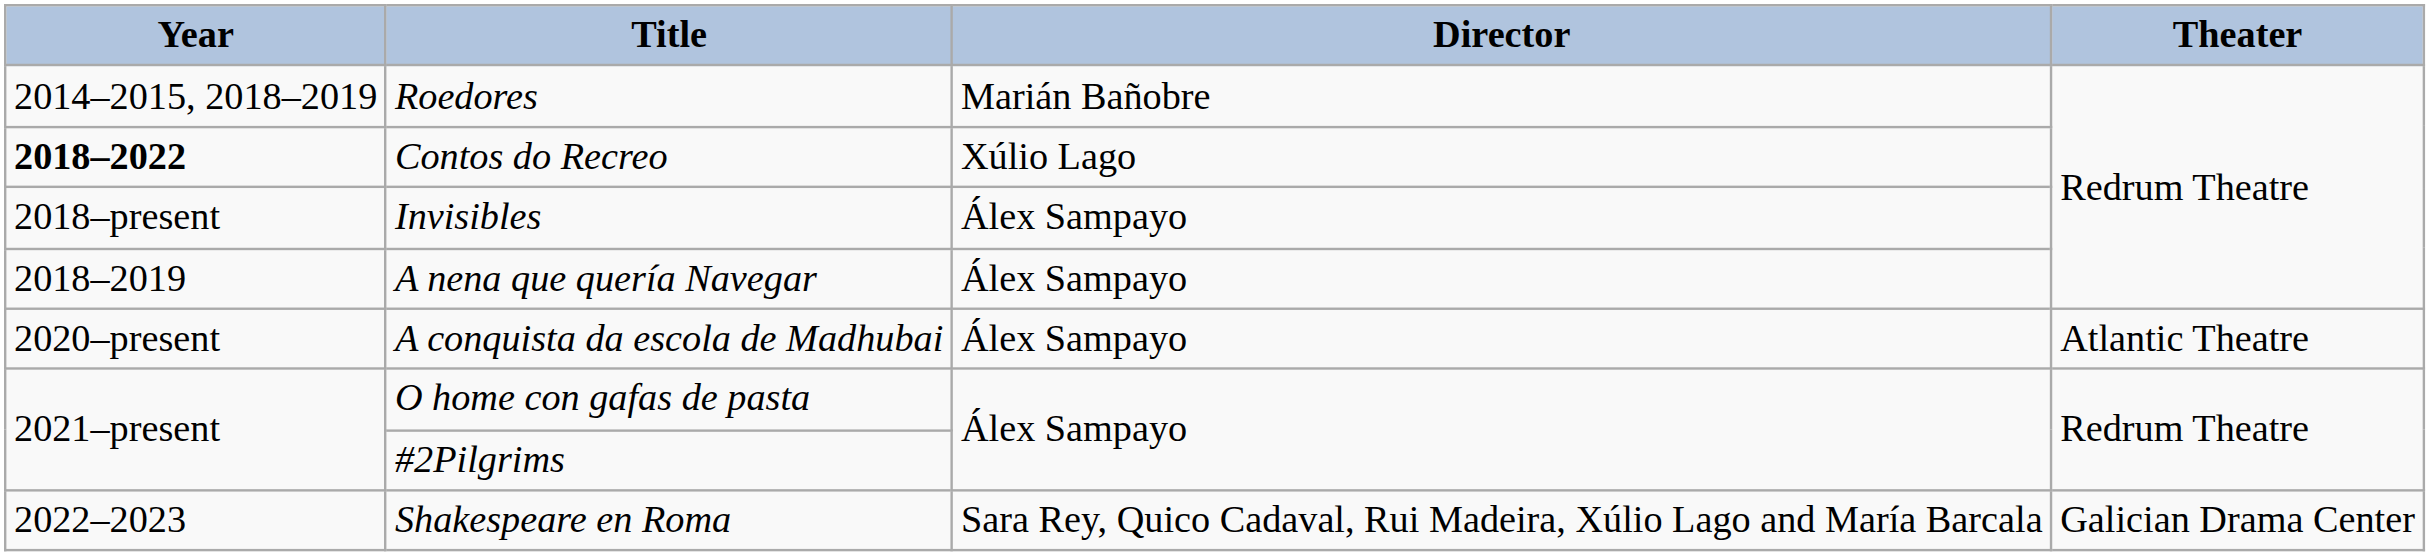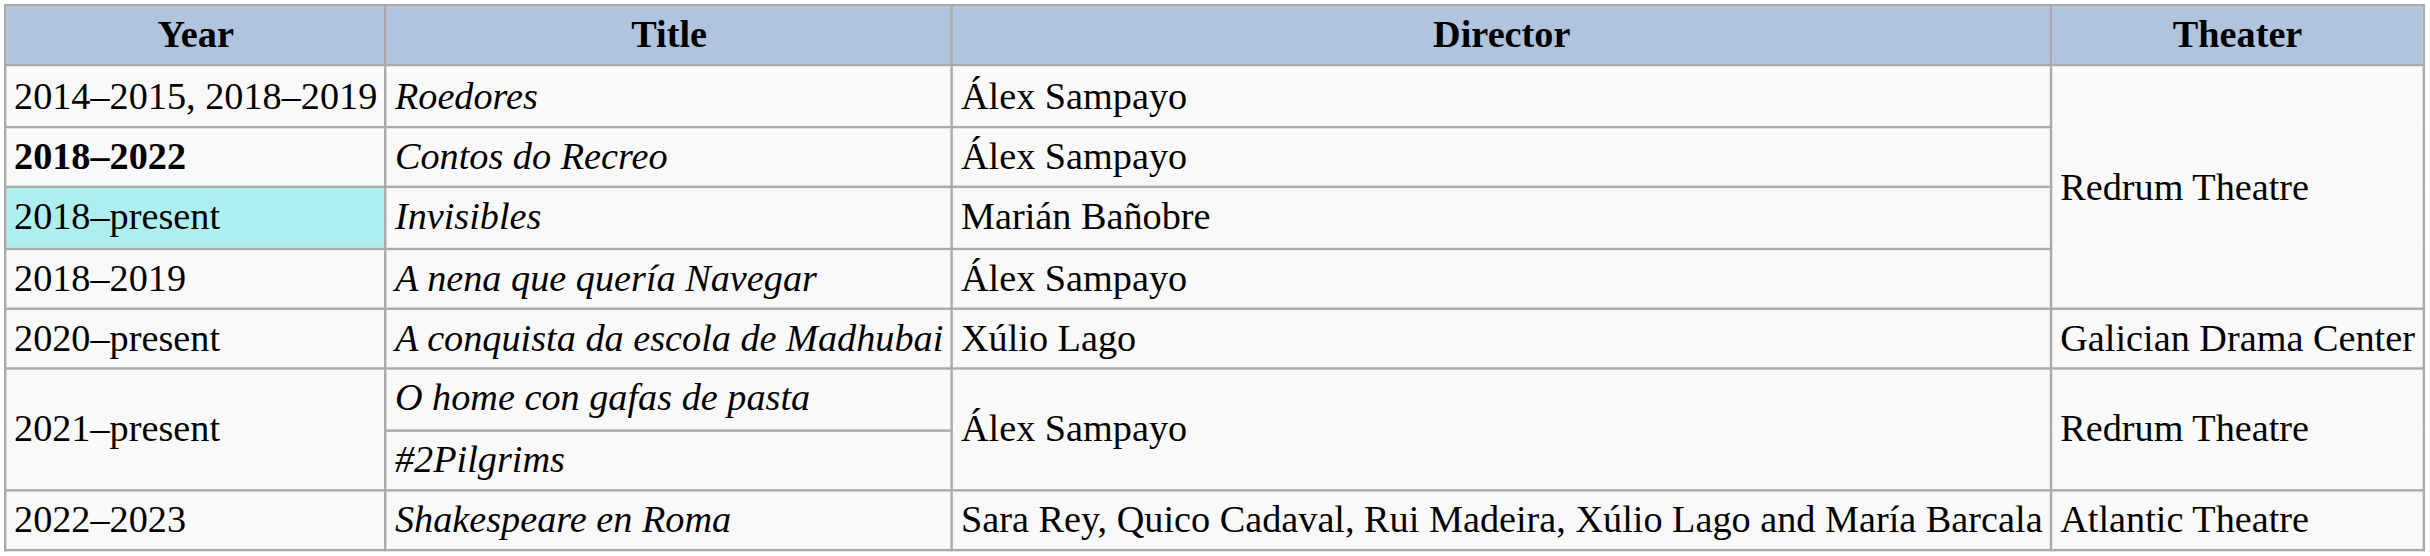 <table class="wikitable" border="2" cellpadding="4">
 <tr>
 <th style="background:#B0C4DE;">Year</th>
 <th style="background:#B0C4DE;">Title</th>
 <th style="background:#B0C4DE;">Director</th>
 <th style="background:#B0C4DE;">Theater</th>
 </tr>
 <tr>
 <td>2014–2015, 2018–2019</td>
 <td><em>Roedores</em></td>
-<td>Marián Bañobre</td>
+<td>Álex Sampayo</td>
 <td rowspan="4">Redrum Theatre</td>
 </tr>
 <tr>
 <td><strong>2018–2022</strong></td>
 <td><em>Contos do Recreo</em></td>
-<td>Xúlio Lago</td>
+<td>Álex Sampayo</td>
 </tr>
 <tr>
-<td>2018–present</td>
+<td style="background: paleturquoise;">2018–present</td>
 <td><em>Invisibles</em></td>
-<td>Álex Sampayo</td>
+<td>Marián Bañobre</td>
 </tr>
 <tr>
 <td>2018–2019</td>
 <td><em>A nena que quería Navegar</em></td>
 <td>Álex Sampayo</td>
 </tr>
 <tr>
 <td>2020–present</td>
 <td><em>A conquista da escola de Madhubai</em></td>
-<td>Álex Sampayo</td>
-<td>Atlantic Theatre</td>
+<td>Xúlio Lago</td>
+<td>Galician Drama Center</td>
 </tr>
 <tr>
 <td rowspan="2">2021–present</td>
 <td><em>O home con gafas de pasta</em></td>
 <td rowspan="2">Álex Sampayo</td>
 <td rowspan="2">Redrum Theatre</td>
 </tr>
 <tr>
 <td><em>#2Pilgrims</em></td>
 </tr>
 <tr>
 <td>2022–2023</td>
 <td><em>Shakespeare en Roma</em></td>
 <td>Sara Rey, Quico Cadaval, Rui Madeira, Xúlio Lago and María Barcala</td>
-<td>Galician Drama Center</td>
+<td>Atlantic Theatre</td>
 </tr>
 </table>
